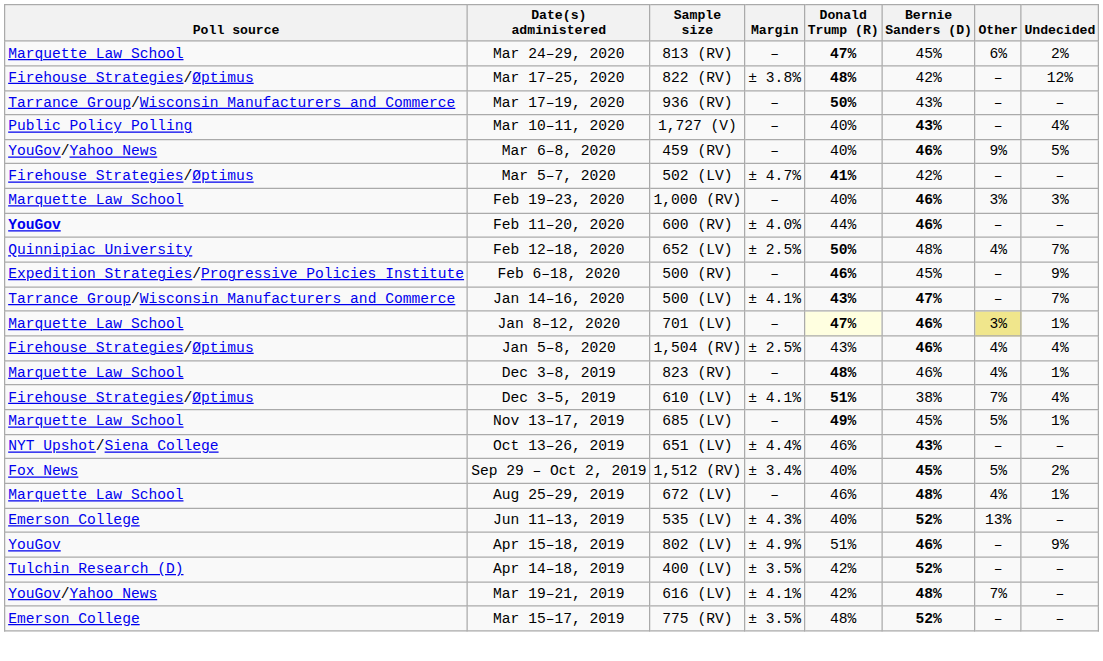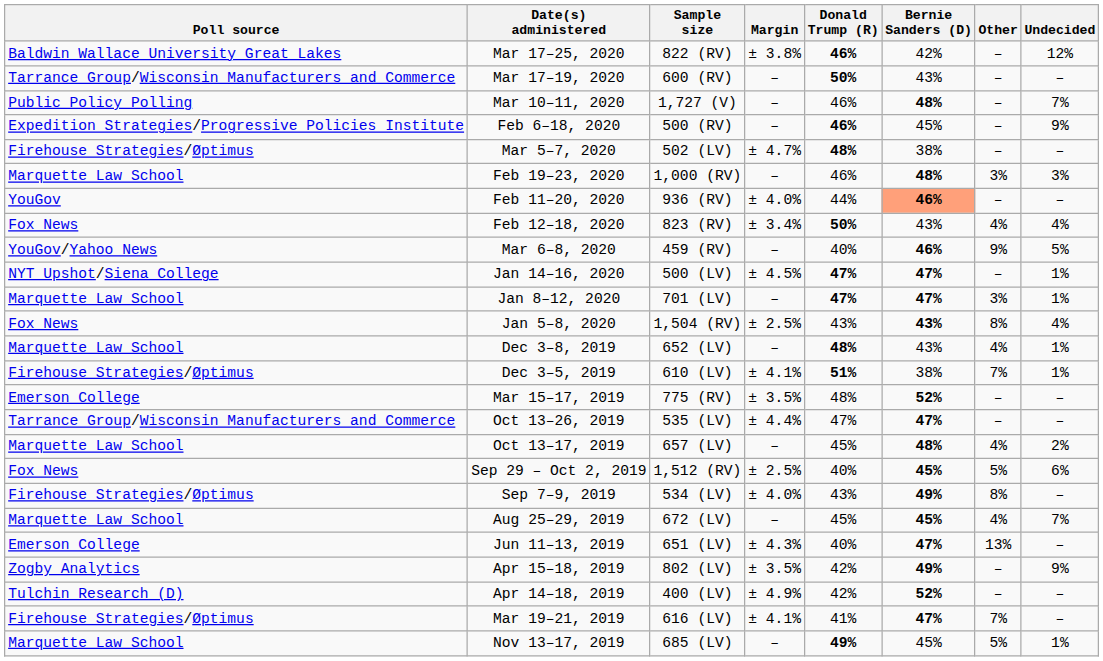 <table class="wikitable" style="font-size:90%;text-align:center;">
 <tr valign=bottom style="font-size:90%;">
 <th>Poll source</th>
 <th>Date(s)<br>administered</th>
 <th>Sample<br>size</th>
 <th>Margin<br></th>
 <th>Donald<br>Trump (R)</th>
 <th>Bernie<br>Sanders (D)</th>
 <th>Other</th>
 <th>Undecided</th>
 </tr>
 <tr>
-<td style="text-align:left;"><a href='#'>Marquette Law School</a></td>
-<td>Mar 24–29, 2020</td>
-<td>813 (RV)</td>
-<td>–</td>
-<td><strong>47%</strong></td>
-<td>45%</td>
-<td>6%</td>
-<td>2%</td>
-</tr>
-<tr>
-<td style="text-align:left;"><a href='#'>Firehouse Strategies</a>/<a href='#'>Øptimus</a></td>
+<td style="text-align:left;"><a href='#'>Baldwin Wallace University Great Lakes</a></td>
 <td>Mar 17–25, 2020</td>
 <td>822 (RV)</td>
 <td>± 3.8%</td>
-<td><strong>48%</strong></td>
+<td><strong>46%</strong></td>
 <td>42%</td>
 <td>–</td>
 <td>12%</td>
 </tr>
 <tr>
 <td style="text-align:left;"><a href='#'>Tarrance Group</a>/<a href='#'>Wisconsin Manufacturers and Commerce</a></td>
 <td>Mar 17–19, 2020</td>
-<td>936 (RV)</td>
+<td>600 (RV)</td>
 <td>–</td>
 <td><strong>50%</strong></td>
 <td>43%</td>
 <td>–</td>
 <td>–</td>
 </tr>
 <tr>
 <td style="text-align:left;"><a href='#'>Public Policy Polling</a></td>
 <td>Mar 10–11, 2020</td>
 <td>1,727 (V)</td>
 <td>–</td>
-<td>40%</td>
-<td><strong>43%</strong></td>
+<td>46%</td>
+<td><strong>48%</strong></td>
 <td>–</td>
+<td>7%</td>
+</tr>
+<tr>
+<td style="text-align:left;"><a href='#'>Expedition Strategies</a>/<a href='#'>Progressive Policies Institute</a></td>
+<td>Feb 6–18, 2020</td>
+<td>500 (RV)</td>
+<td>–</td>
+<td><strong>46%</strong></td>
+<td>45%</td>
+<td>–</td>
+<td>9%</td>
+</tr>
+<tr>
+<td style="text-align:left;"><a href='#'>Firehouse Strategies</a>/<a href='#'>Øptimus</a></td>
+<td>Mar 5–7, 2020</td>
+<td>502 (LV)</td>
+<td>± 4.7%</td>
+<td><strong>48%</strong></td>
+<td>38%</td>
+<td>–</td>
+<td>–</td>
+</tr>
+<tr>
+<td style="text-align:left;"><a href='#'>Marquette Law School</a></td>
+<td>Feb 19–23, 2020</td>
+<td>1,000 (RV)</td>
+<td>–</td>
+<td>46%</td>
+<td><strong>48%</strong></td>
+<td>3%</td>
+<td>3%</td>
+</tr>
+<tr>
+<td style="text-align:left;"><a href='#'>YouGov</a></td>
+<td>Feb 11–20, 2020</td>
+<td>936 (RV)</td>
+<td>± 4.0%</td>
+<td>44%</td>
+<td style="background: lightsalmon;"><strong>46%</strong></td>
+<td>–</td>
+<td>–</td>
+</tr>
+<tr>
+<td style="text-align:left;"><a href='#'>Fox News</a></td>
+<td>Feb 12–18, 2020</td>
+<td>823 (RV)</td>
+<td>± 3.4%</td>
+<td><strong>50%</strong></td>
+<td>43%</td>
+<td>4%</td>
 <td>4%</td>
 </tr>
 <tr>
 <td style="text-align:left;"><a href='#'>YouGov</a>/<a href='#'>Yahoo News</a></td>
 <td>Mar 6–8, 2020</td>
 <td>459 (RV)</td>
 <td>–</td>
 <td>40%</td>
 <td><strong>46%</strong></td>
 <td>9%</td>
 <td>5%</td>
 </tr>
 <tr>
-<td style="text-align:left;"><a href='#'>Firehouse Strategies</a>/<a href='#'>Øptimus</a></td>
-<td>Mar 5–7, 2020</td>
-<td>502 (LV)</td>
-<td>± 4.7%</td>
-<td><strong>41%</strong></td>
-<td>42%</td>
-<td>–</td>
-<td>–</td>
-</tr>
-<tr>
-<td style="text-align:left;"><a href='#'>Marquette Law School</a></td>
-<td>Feb 19–23, 2020</td>
-<td>1,000 (RV)</td>
-<td>–</td>
-<td>40%</td>
-<td><strong>46%</strong></td>
-<td>3%</td>
-<td>3%</td>
-</tr>
-<tr>
-<td style="text-align:left;"><strong><a href='#'>YouGov</a></strong></td>
-<td>Feb 11–20, 2020</td>
-<td>600 (RV)</td>
-<td>± 4.0%</td>
-<td>44%</td>
-<td><strong>46%</strong></td>
-<td>–</td>
-<td>–</td>
-</tr>
-<tr>
-<td style="text-align:left;"><a href='#'>Quinnipiac University</a></td>
-<td>Feb 12–18, 2020</td>
-<td>652 (LV)</td>
-<td>± 2.5%</td>
-<td><strong>50%</strong></td>
-<td>48%</td>
-<td>4%</td>
-<td>7%</td>
-</tr>
-<tr>
-<td style="text-align:left;"><a href='#'>Expedition Strategies</a>/<a href='#'>Progressive Policies Institute</a></td>
-<td>Feb 6–18, 2020</td>
-<td>500 (RV)</td>
-<td>–</td>
-<td><strong>46%</strong></td>
-<td>45%</td>
-<td>–</td>
-<td>9%</td>
-</tr>
-<tr>
-<td style="text-align:left;"><a href='#'>Tarrance Group</a>/<a href='#'>Wisconsin Manufacturers and Commerce</a></td>
+<td style="text-align:left;"><a href='#'>NYT Upshot</a>/<a href='#'>Siena College</a></td>
 <td>Jan 14–16, 2020</td>
 <td>500 (LV)</td>
-<td>± 4.1%</td>
-<td><strong>43%</strong></td>
+<td>± 4.5%</td>
+<td><strong>47%</strong></td>
 <td><strong>47%</strong></td>
 <td>–</td>
-<td>7%</td>
+<td>1%</td>
 </tr>
 <tr>
 <td style="text-align:left;"><a href='#'>Marquette Law School</a></td>
 <td>Jan 8–12, 2020</td>
 <td>701 (LV)</td>
 <td>–</td>
-<td style="background: lightyellow;"><strong>47%</strong></td>
-<td><strong>46%</strong></td>
-<td style="background: khaki;">3%</td>
+<td><strong>47%</strong></td>
+<td><strong>47%</strong></td>
+<td>3%</td>
 <td>1%</td>
 </tr>
 <tr>
-<td style="text-align:left;"><a href='#'>Firehouse Strategies</a>/<a href='#'>Øptimus</a></td>
+<td style="text-align:left;"><a href='#'>Fox News</a></td>
 <td>Jan 5–8, 2020</td>
 <td>1,504 (RV)</td>
 <td>± 2.5%</td>
 <td>43%</td>
-<td><strong>46%</strong></td>
-<td>4%</td>
+<td><strong>43%</strong></td>
+<td>8%</td>
 <td>4%</td>
 </tr>
 <tr>
 <td style="text-align:left;"><a href='#'>Marquette Law School</a></td>
 <td>Dec 3–8, 2019</td>
-<td>823 (RV)</td>
+<td>652 (LV)</td>
 <td>–</td>
 <td><strong>48%</strong></td>
-<td>46%</td>
+<td>43%</td>
 <td>4%</td>
 <td>1%</td>
 </tr>
 <tr>
 <td style="text-align:left;"><a href='#'>Firehouse Strategies</a>/<a href='#'>Øptimus</a></td>
 <td>Dec 3–5, 2019</td>
 <td>610 (LV)</td>
 <td>± 4.1%</td>
 <td><strong>51%</strong></td>
 <td>38%</td>
 <td>7%</td>
+<td>1%</td>
+</tr>
+<tr>
+<td style="text-align:left;"><a href='#'>Emerson College</a></td>
+<td>Mar 15–17, 2019</td>
+<td>775 (RV)</td>
+<td>± 3.5%</td>
+<td>48%</td>
+<td><strong>52%</strong></td>
+<td>–</td>
+<td>–</td>
+</tr>
+<tr>
+<td style="text-align:left;"><a href='#'>Tarrance Group</a>/<a href='#'>Wisconsin Manufacturers and Commerce</a></td>
+<td>Oct 13–26, 2019</td>
+<td>535 (LV)</td>
+<td>± 4.4%</td>
+<td>47%</td>
+<td><strong>47%</strong></td>
+<td>–</td>
+<td>–</td>
+</tr>
+<tr>
+<td style="text-align:left;"><a href='#'>Marquette Law School</a></td>
+<td>Oct 13–17, 2019</td>
+<td>657 (LV)</td>
+<td>–</td>
+<td>45%</td>
+<td><strong>48%</strong></td>
 <td>4%</td>
+<td>2%</td>
+</tr>
+<tr>
+<td style="text-align:left;"><a href='#'>Fox News</a></td>
+<td>Sep 29 – Oct 2, 2019</td>
+<td>1,512 (RV)</td>
+<td>± 2.5%</td>
+<td>40%</td>
+<td><strong>45%</strong></td>
+<td>5%</td>
+<td>6%</td>
+</tr>
+<tr>
+<td style="text-align:left;"><a href='#'>Firehouse Strategies</a>/<a href='#'>Øptimus</a></td>
+<td>Sep 7–9, 2019</td>
+<td>534 (LV)</td>
+<td>± 4.0%</td>
+<td>43%</td>
+<td><strong>49%</strong></td>
+<td>8%</td>
+<td>–</td>
+</tr>
+<tr>
+<td style="text-align:left;"><a href='#'>Marquette Law School</a></td>
+<td>Aug 25–29, 2019</td>
+<td>672 (LV)</td>
+<td>–</td>
+<td>45%</td>
+<td><strong>45%</strong></td>
+<td>4%</td>
+<td>7%</td>
+</tr>
+<tr>
+<td style="text-align:left;"><a href='#'>Emerson College</a></td>
+<td>Jun 11–13, 2019</td>
+<td>651 (LV)</td>
+<td>± 4.3%</td>
+<td>40%</td>
+<td><strong>47%</strong></td>
+<td>13%</td>
+<td>–</td>
+</tr>
+<tr>
+<td style="text-align:left;"><a href='#'>Zogby Analytics</a></td>
+<td>Apr 15–18, 2019</td>
+<td>802 (LV)</td>
+<td>± 3.5%</td>
+<td>42%</td>
+<td><strong>49%</strong></td>
+<td>–</td>
+<td>9%</td>
+</tr>
+<tr>
+<td style="text-align:left;"><a href='#'>Tulchin Research (D)</a></td>
+<td>Apr 14–18, 2019</td>
+<td>400 (LV)</td>
+<td>± 4.9%</td>
+<td>42%</td>
+<td><strong>52%</strong></td>
+<td>–</td>
+<td>–</td>
+</tr>
+<tr>
+<td style="text-align:left;"><a href='#'>Firehouse Strategies</a>/<a href='#'>Øptimus</a></td>
+<td>Mar 19–21, 2019</td>
+<td>616 (LV)</td>
+<td>± 4.1%</td>
+<td>41%</td>
+<td><strong>47%</strong></td>
+<td>7%</td>
+<td>–</td>
 </tr>
 <tr>
 <td style="text-align:left;"><a href='#'>Marquette Law School</a></td>
 <td>Nov 13–17, 2019</td>
 <td>685 (LV)</td>
 <td>–</td>
 <td><strong>49%</strong></td>
 <td>45%</td>
 <td>5%</td>
 <td>1%</td>
 </tr>
-<tr>
-<td style="text-align:left;"><a href='#'>NYT Upshot</a>/<a href='#'>Siena College</a></td>
-<td>Oct 13–26, 2019</td>
-<td>651 (LV)</td>
-<td>± 4.4%</td>
-<td>46%</td>
-<td><strong>43%</strong></td>
-<td>–</td>
-<td>–</td>
-</tr>
-<tr>
-<td style="text-align:left;"><a href='#'>Fox News</a></td>
-<td>Sep 29 – Oct 2, 2019</td>
-<td>1,512 (RV)</td>
-<td>± 3.4%</td>
-<td>40%</td>
-<td><strong>45%</strong></td>
-<td>5%</td>
-<td>2%</td>
-</tr>
-<tr>
-<td style="text-align:left;"><a href='#'>Marquette Law School</a></td>
-<td>Aug 25–29, 2019</td>
-<td>672 (LV)</td>
-<td>–</td>
-<td>46%</td>
-<td><strong>48%</strong></td>
-<td>4%</td>
-<td>1%</td>
-</tr>
-<tr>
-<td style="text-align:left;"><a href='#'>Emerson College</a></td>
-<td>Jun 11–13, 2019</td>
-<td>535 (LV)</td>
-<td>± 4.3%</td>
-<td>40%</td>
-<td><strong>52%</strong></td>
-<td>13%</td>
-<td>–</td>
-</tr>
-<tr>
-<td style="text-align:left;"><a href='#'>YouGov</a></td>
-<td>Apr 15–18, 2019</td>
-<td>802 (LV)</td>
-<td>± 4.9%</td>
-<td>51%</td>
-<td><strong>46%</strong></td>
-<td>–</td>
-<td>9%</td>
-</tr>
-<tr>
-<td style="text-align:left;"><a href='#'>Tulchin Research (D)</a></td>
-<td>Apr 14–18, 2019</td>
-<td>400 (LV)</td>
-<td>± 3.5%</td>
-<td>42%</td>
-<td><strong>52%</strong></td>
-<td>–</td>
-<td>–</td>
-</tr>
-<tr>
-<td style="text-align:left;"><a href='#'>YouGov</a>/<a href='#'>Yahoo News</a></td>
-<td>Mar 19–21, 2019</td>
-<td>616 (LV)</td>
-<td>± 4.1%</td>
-<td>42%</td>
-<td><strong>48%</strong></td>
-<td>7%</td>
-<td>–</td>
-</tr>
-<tr>
-<td style="text-align:left;"><a href='#'>Emerson College</a></td>
-<td>Mar 15–17, 2019</td>
-<td>775 (RV)</td>
-<td>± 3.5%</td>
-<td>48%</td>
-<td><strong>52%</strong></td>
-<td>–</td>
-<td>–</td>
-</tr>
 </table>
